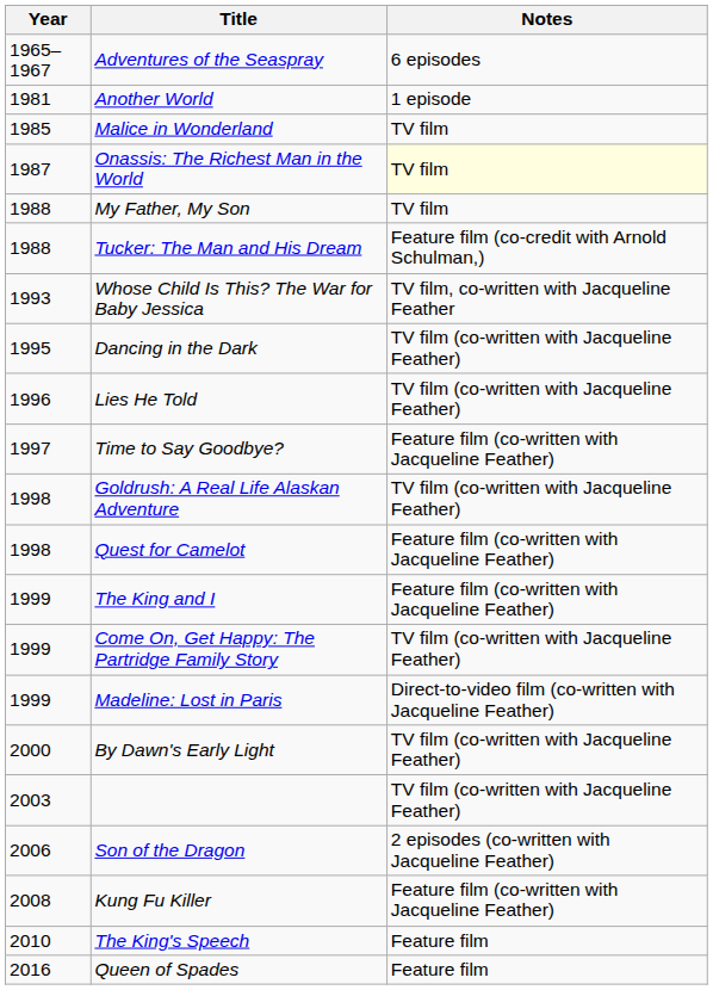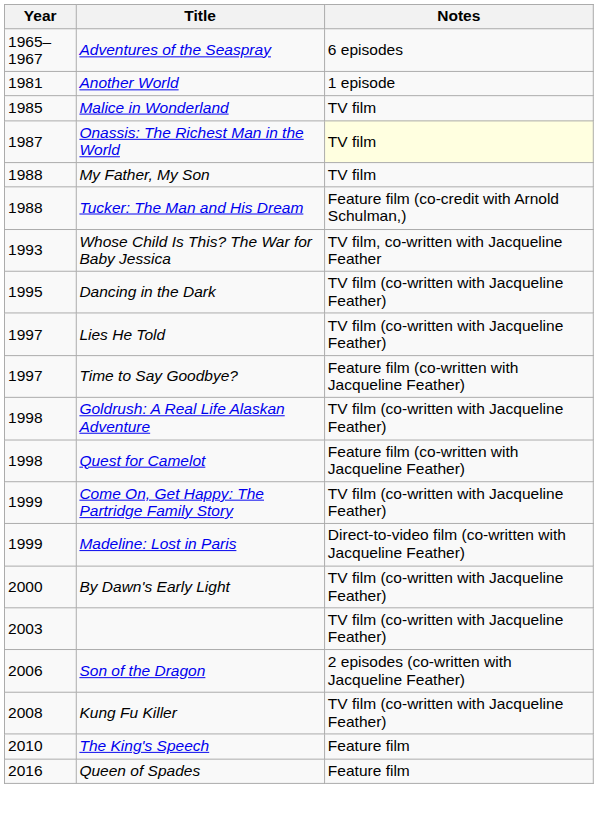 <table class="wikitable sortable">
 <tr>
 <th>Year</th>
 <th>Title</th>
 <th>Notes</th>
 </tr>
 <tr>
 <td>1965–1967</td>
 <td><em><a href='#'>Adventures of the Seaspray</a></em></td>
 <td>6 episodes</td>
 </tr>
 <tr>
 <td>1981</td>
 <td><em><a href='#'>Another World</a></em></td>
 <td>1 episode</td>
 </tr>
 <tr>
 <td>1985</td>
 <td><em><a href='#'>Malice in Wonderland</a></em></td>
 <td>TV film</td>
 </tr>
 <tr>
 <td>1987</td>
 <td><em><a href='#'>Onassis: The Richest Man in the World</a></em></td>
 <td style="background: lightyellow;">TV film</td>
 </tr>
 <tr>
 <td>1988</td>
 <td><em>My Father, My Son</em></td>
 <td>TV film</td>
 </tr>
 <tr>
 <td>1988</td>
 <td><em><a href='#'>Tucker: The Man and His Dream</a></em></td>
 <td>Feature film (co-credit with Arnold Schulman,)</td>
 </tr>
 <tr>
 <td>1993</td>
 <td><em>Whose Child Is This? The War for Baby Jessica</em></td>
 <td>TV film, co-written with Jacqueline Feather</td>
 </tr>
 <tr>
 <td>1995</td>
 <td><em>Dancing in the Dark</em></td>
 <td>TV film (co-written with Jacqueline Feather)</td>
 </tr>
 <tr>
-<td>1996</td>
+<td>1997</td>
 <td><em>Lies He Told</em></td>
 <td>TV film (co-written with Jacqueline Feather)</td>
 </tr>
 <tr>
 <td>1997</td>
 <td><em>Time to Say Goodbye?</em></td>
 <td>Feature film (co-written with Jacqueline Feather)</td>
 </tr>
 <tr>
 <td>1998</td>
 <td><em><a href='#'>Goldrush: A Real Life Alaskan Adventure</a></em></td>
 <td>TV film (co-written with Jacqueline Feather)</td>
 </tr>
 <tr>
 <td>1998</td>
 <td><em><a href='#'>Quest for Camelot</a></em></td>
-<td>Feature film (co-written with Jacqueline Feather)</td>
-</tr>
-<tr>
-<td>1999</td>
-<td><em><a href='#'>The King and I</a></em></td>
 <td>Feature film (co-written with Jacqueline Feather)</td>
 </tr>
 <tr>
 <td>1999</td>
 <td><em><a href='#'>Come On, Get Happy: The Partridge Family Story</a></em></td>
 <td>TV film (co-written with Jacqueline Feather)</td>
 </tr>
 <tr>
 <td>1999</td>
 <td><em><a href='#'>Madeline: Lost in Paris</a></em></td>
 <td>Direct-to-video film (co-written with Jacqueline Feather)</td>
 </tr>
 <tr>
 <td>2000</td>
 <td><em>By Dawn's Early Light</em></td>
 <td>TV film (co-written with Jacqueline Feather)</td>
 </tr>
 <tr>
 <td>2003</td>
 <td><em></em></td>
 <td>TV film (co-written with Jacqueline Feather)</td>
 </tr>
 <tr>
 <td>2006</td>
 <td><em><a href='#'>Son of the Dragon</a></em></td>
 <td>2 episodes (co-written with Jacqueline Feather)</td>
 </tr>
 <tr>
 <td>2008</td>
 <td><em>Kung Fu Killer</em></td>
-<td>Feature film (co-written with Jacqueline Feather)</td>
+<td>TV film (co-written with Jacqueline Feather)</td>
 </tr>
 <tr>
 <td>2010</td>
 <td><em><a href='#'>The King's Speech</a></em></td>
 <td>Feature film</td>
 </tr>
 <tr>
 <td>2016</td>
 <td><em>Queen of Spades</em></td>
 <td>Feature film</td>
 </tr>
 </table>
